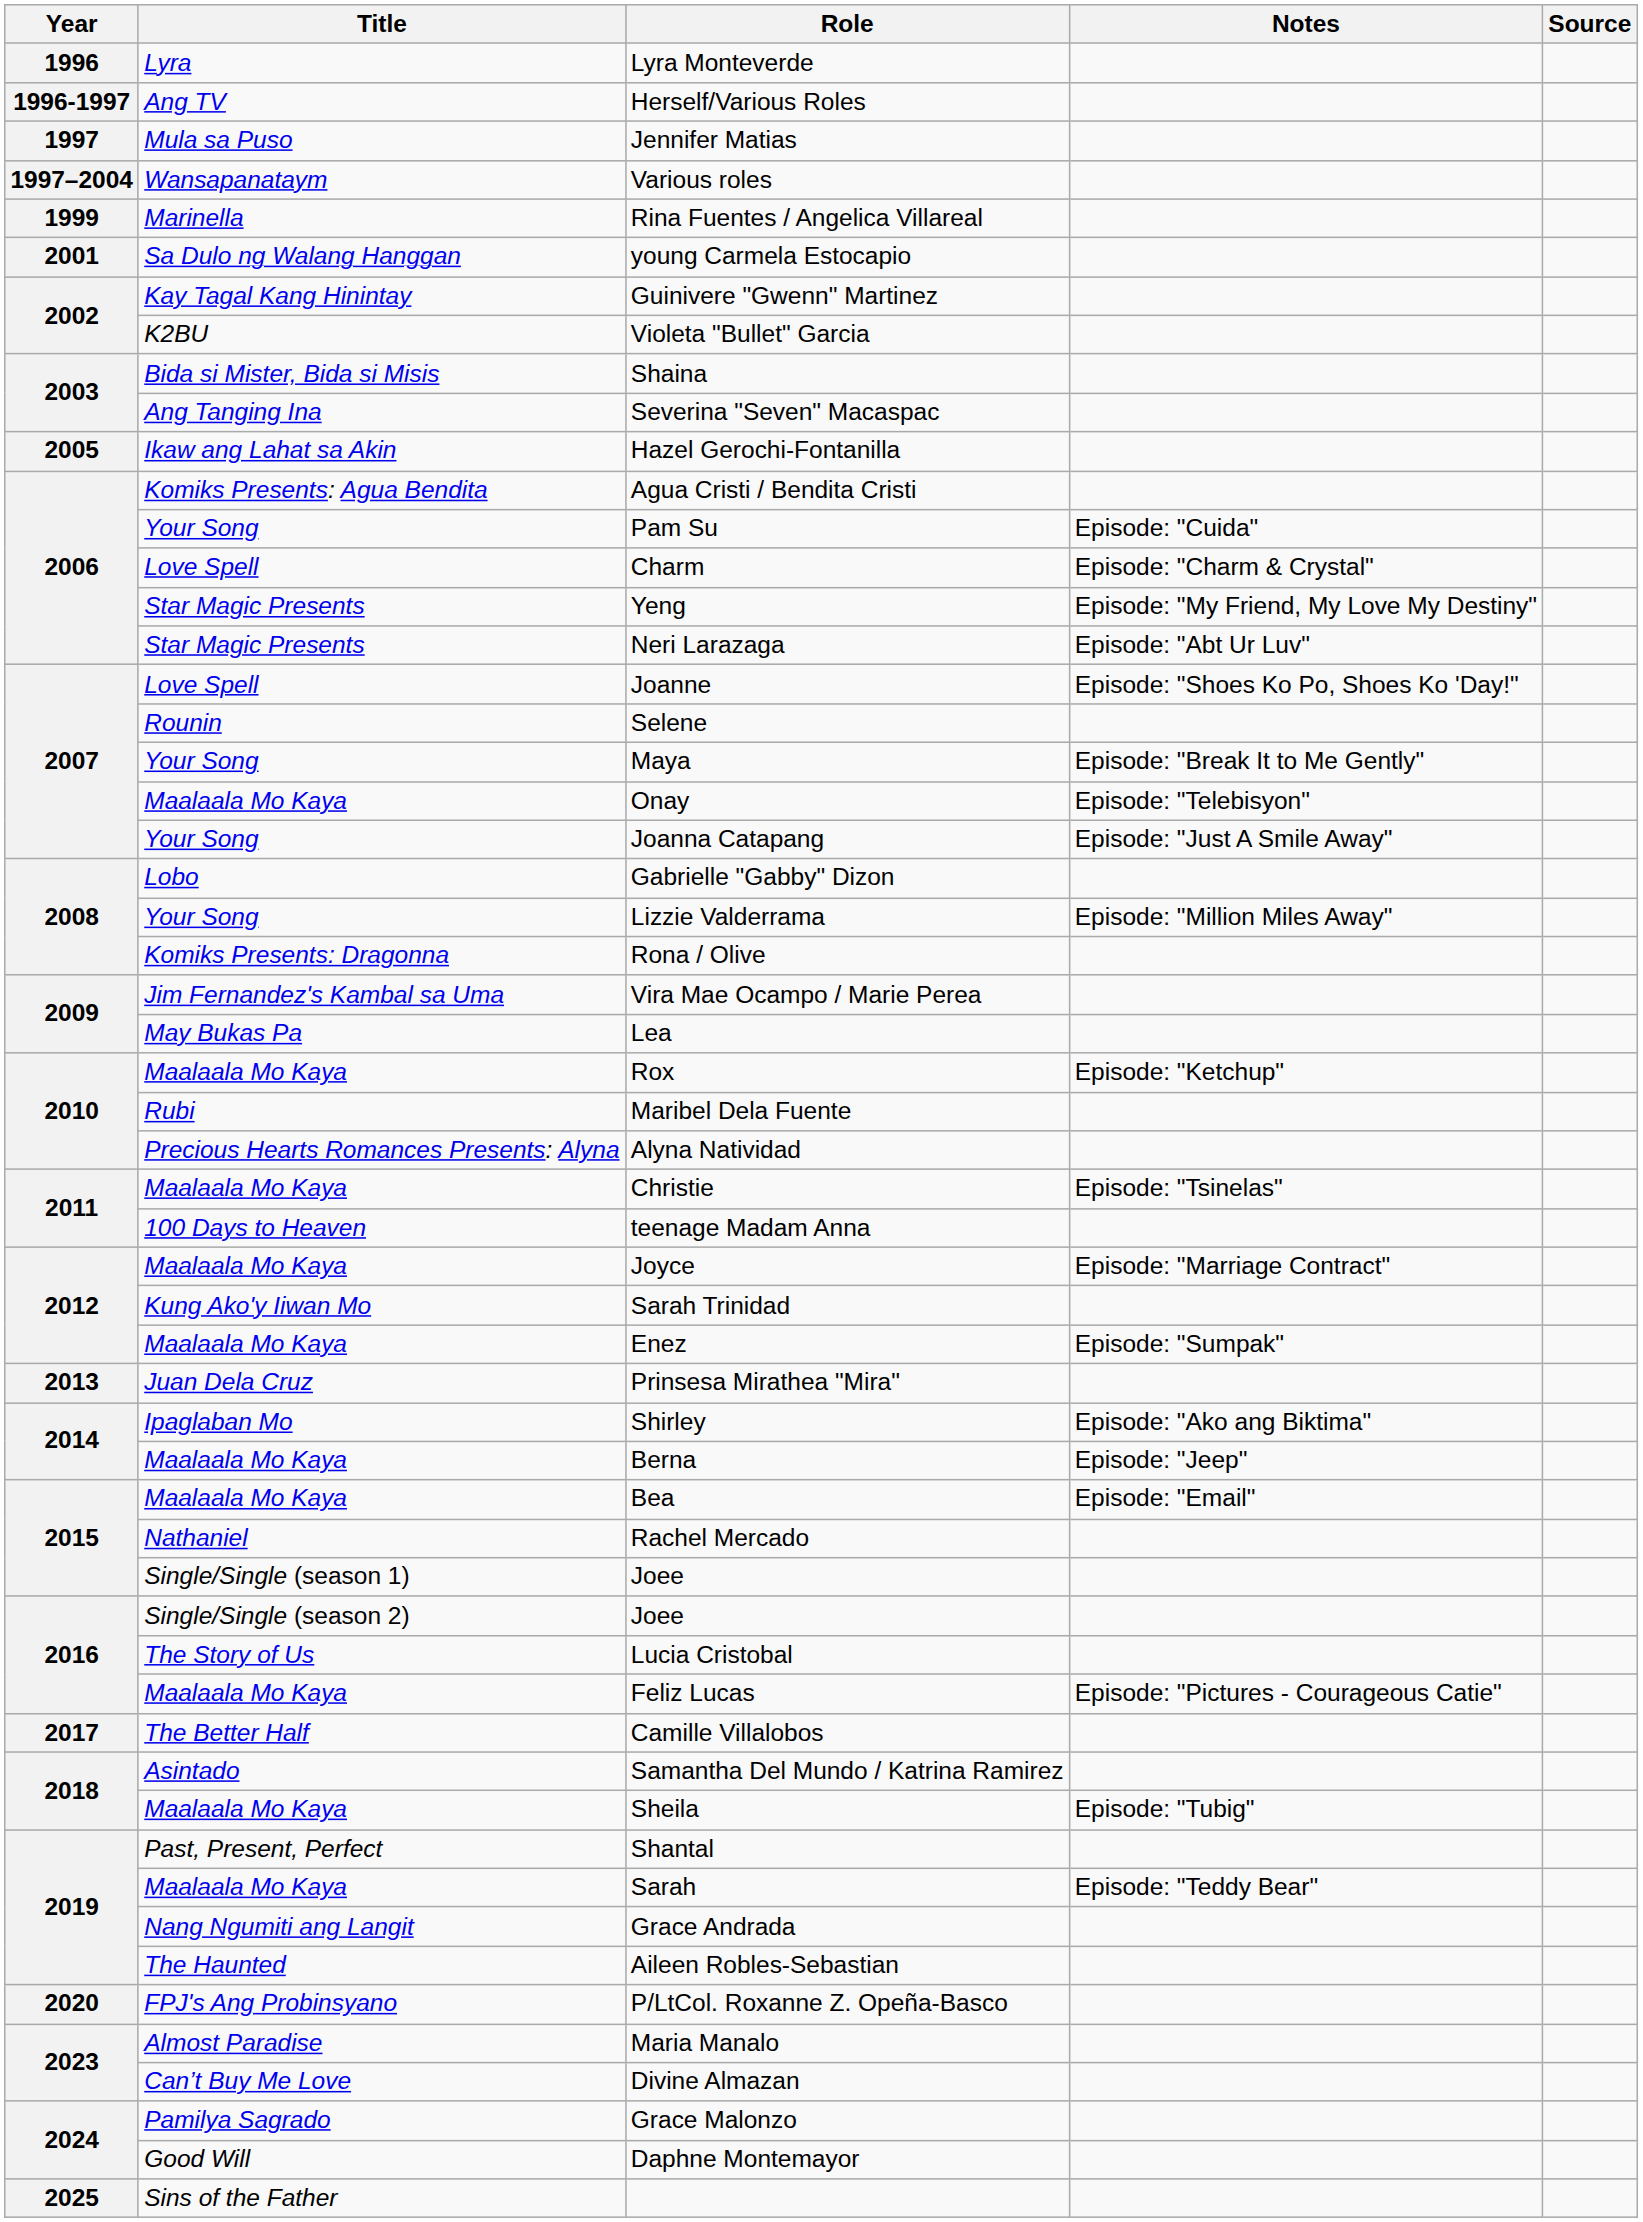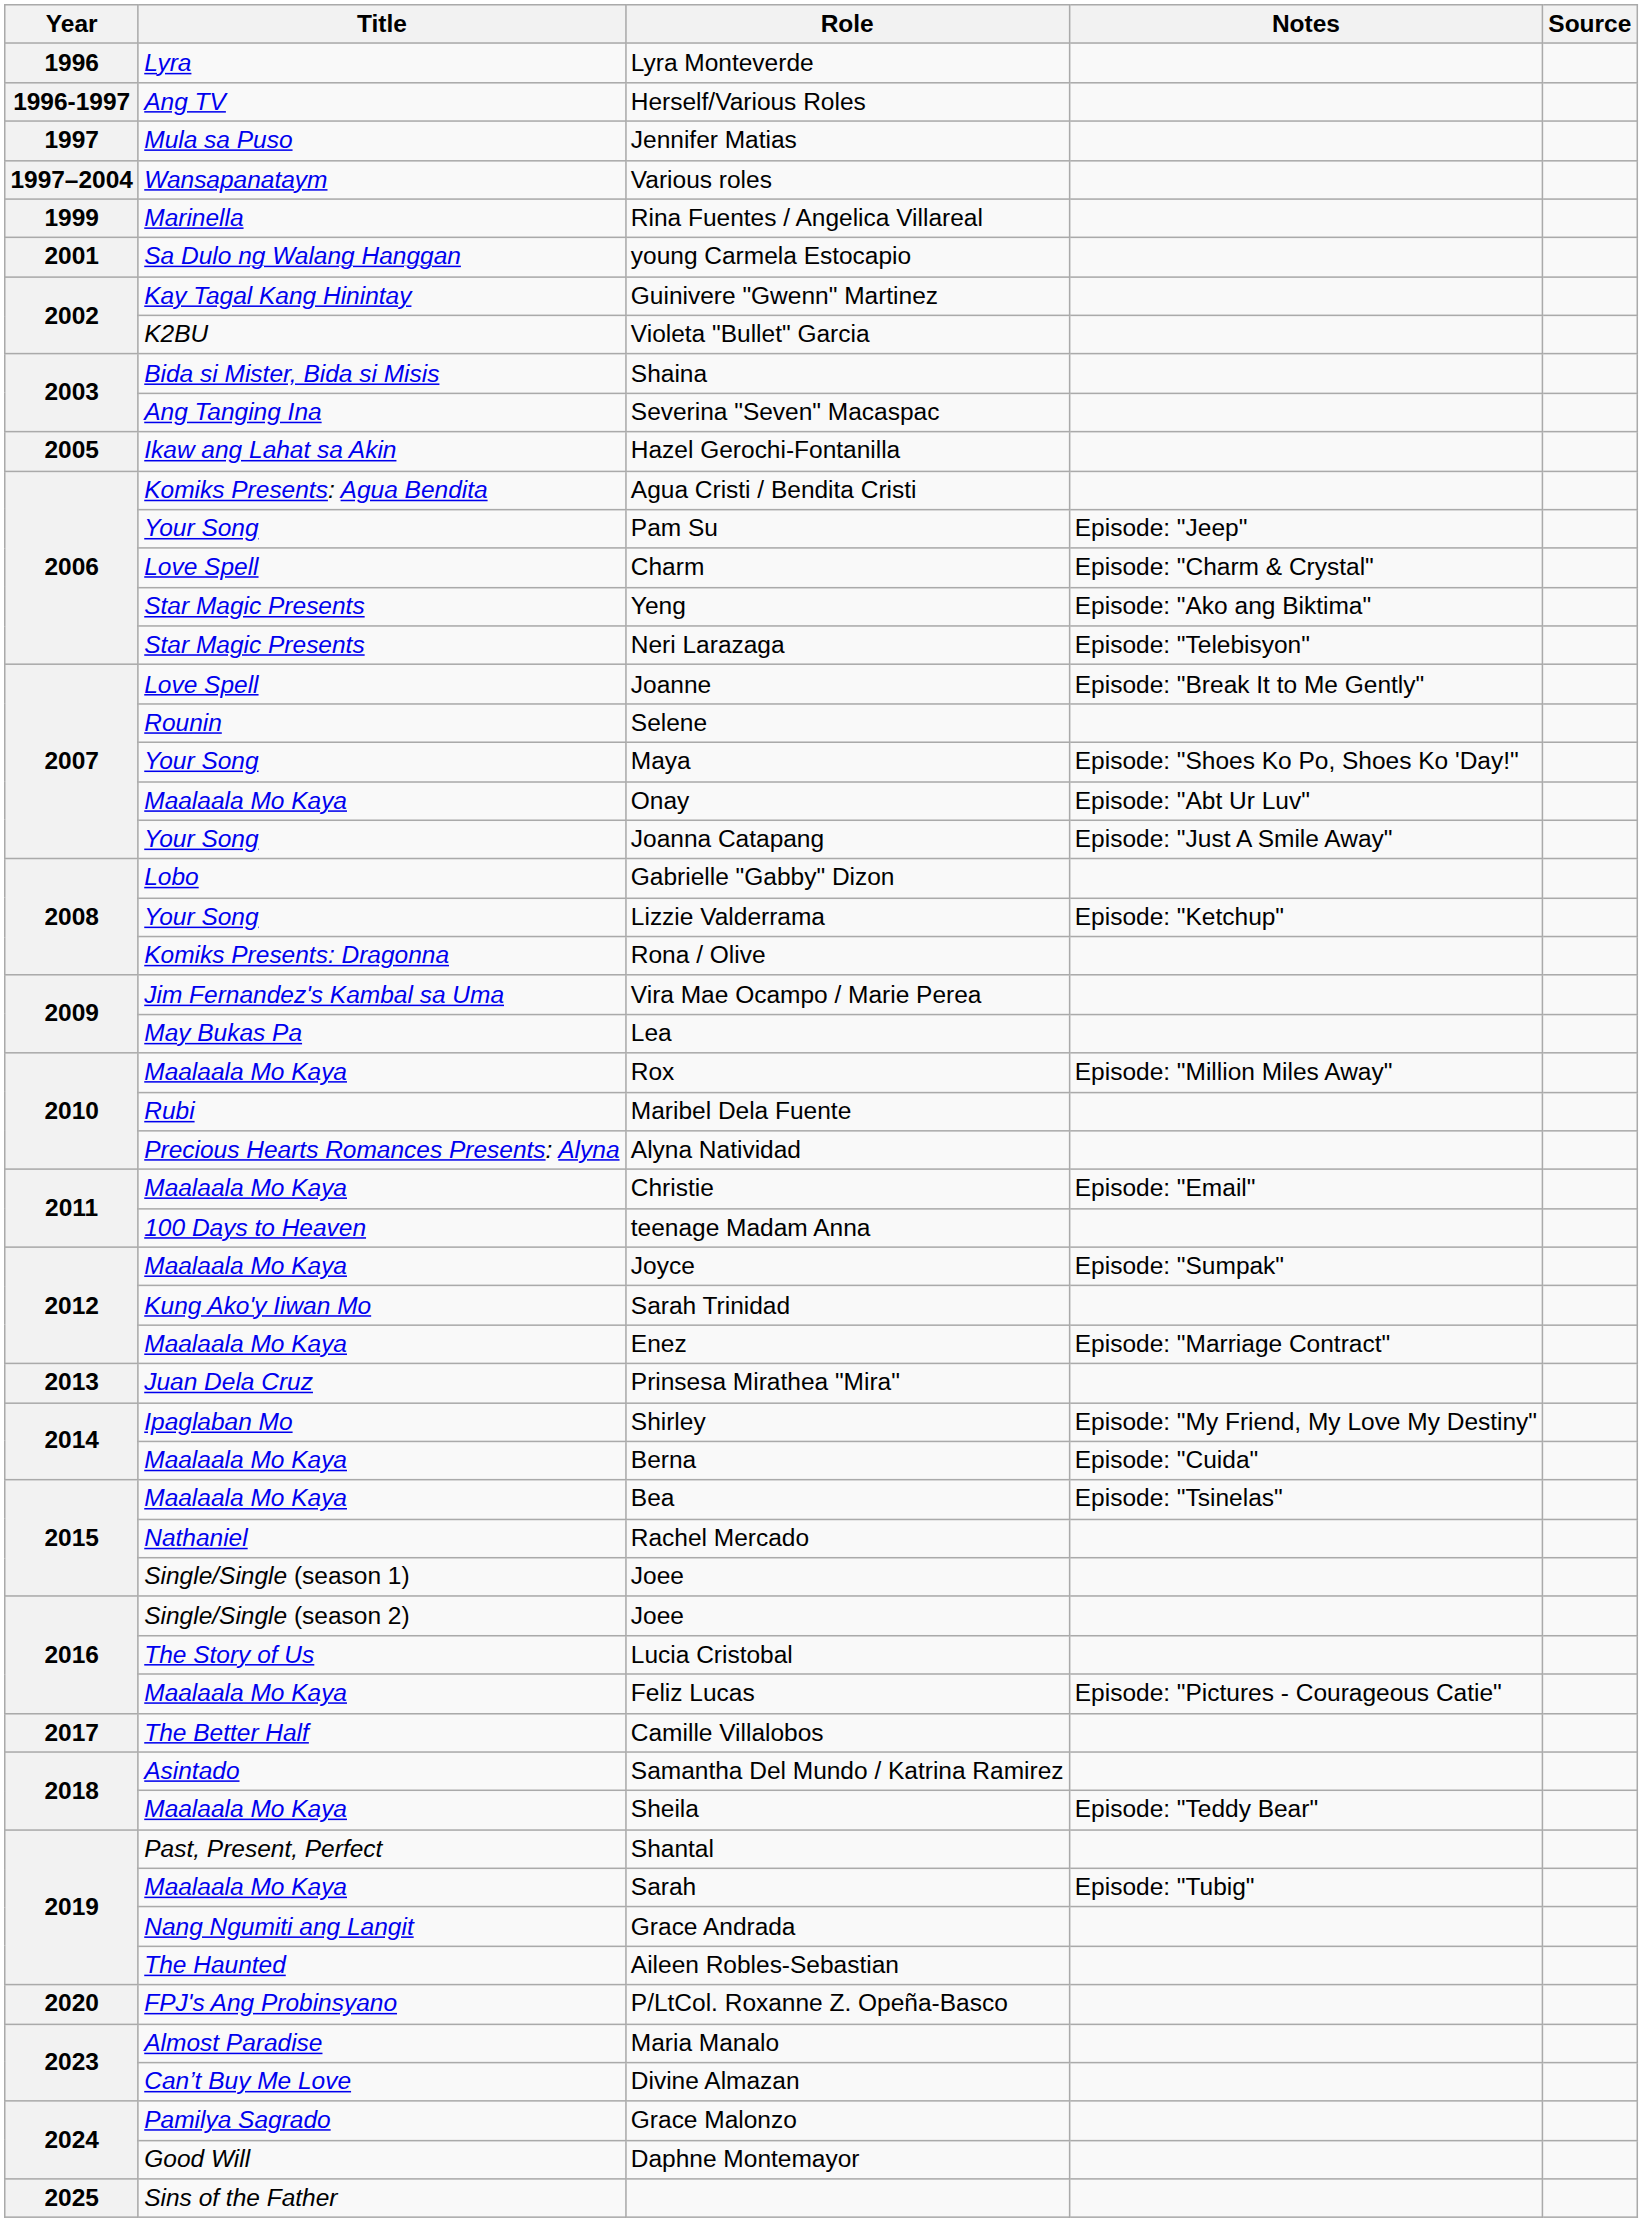 <table class="wikitable plainrowheaders sortable">
 <tr>
 <th>Year</th>
 <th>Title</th>
 <th>Role</th>
 <th>Notes</th>
 <th>Source</th>
 </tr>
 <tr>
 <th scope="row">1996</th>
 <td><em><a href='#'>Lyra</a></em></td>
 <td>Lyra Monteverde</td>
 <td></td>
 <td></td>
 </tr>
 <tr>
 <th scope="row">1996-1997</th>
 <td><em><a href='#'>Ang TV</a></em></td>
 <td>Herself/Various Roles</td>
 <td></td>
 <td></td>
 </tr>
 <tr>
 <th scope="row">1997</th>
 <td><em><a href='#'>Mula sa Puso</a></em></td>
 <td>Jennifer Matias</td>
 <td></td>
 <td></td>
 </tr>
 <tr>
 <th scope="row">1997–2004</th>
 <td><em><a href='#'>Wansapanataym</a></em></td>
 <td>Various roles</td>
 <td></td>
 <td></td>
 </tr>
 <tr>
 <th scope="row">1999</th>
 <td><em><a href='#'>Marinella</a></em></td>
 <td>Rina Fuentes / Angelica Villareal</td>
 <td></td>
 <td></td>
 </tr>
 <tr>
 <th scope="row">2001</th>
 <td><em><a href='#'>Sa Dulo ng Walang Hanggan</a></em></td>
 <td>young Carmela Estocapio</td>
 <td></td>
 <td></td>
 </tr>
 <tr>
 <th rowspan="2" scope="row">2002</th>
 <td><em><a href='#'>Kay Tagal Kang Hinintay</a></em></td>
 <td>Guinivere "Gwenn" Martinez</td>
 <td></td>
 <td></td>
 </tr>
 <tr>
 <td><em>K2BU</em></td>
 <td>Violeta "Bullet" Garcia</td>
 <td></td>
 <td></td>
 </tr>
 <tr>
 <th rowspan="2" scope="row">2003</th>
 <td><em><a href='#'>Bida si Mister, Bida si Misis</a></em></td>
 <td>Shaina</td>
 <td></td>
 <td></td>
 </tr>
 <tr>
 <td><em><a href='#'>Ang Tanging Ina</a></em></td>
 <td>Severina "Seven" Macaspac</td>
 <td></td>
 <td></td>
 </tr>
 <tr>
 <th scope="row">2005</th>
 <td><em><a href='#'>Ikaw ang Lahat sa Akin</a></em></td>
 <td>Hazel Gerochi-Fontanilla</td>
 <td></td>
 <td></td>
 </tr>
 <tr>
 <th rowspan="5" scope="row">2006</th>
 <td><em><a href='#'>Komiks Presents</a>: <a href='#'>Agua Bendita</a></em></td>
 <td>Agua Cristi / Bendita Cristi</td>
 <td></td>
 <td></td>
 </tr>
 <tr>
 <td><em><a href='#'>Your Song</a></em></td>
 <td>Pam Su</td>
-<td>Episode: "Cuida"</td>
+<td>Episode: "Jeep"</td>
 <td></td>
 </tr>
 <tr>
 <td><em><a href='#'>Love Spell</a></em></td>
 <td>Charm</td>
 <td>Episode: "Charm & Crystal"</td>
 <td></td>
 </tr>
 <tr>
 <td><em><a href='#'>Star Magic Presents</a></em></td>
 <td>Yeng</td>
-<td>Episode: "My Friend, My Love My Destiny"</td>
+<td>Episode: "Ako ang Biktima"</td>
 <td></td>
 </tr>
 <tr>
 <td><em><a href='#'>Star Magic Presents</a></em></td>
 <td>Neri Larazaga</td>
-<td>Episode: "Abt Ur Luv"</td>
+<td>Episode: "Telebisyon"</td>
 <td></td>
 </tr>
 <tr>
 <th rowspan="5" scope="row">2007</th>
 <td><em><a href='#'>Love Spell</a></em></td>
 <td>Joanne</td>
-<td>Episode: "Shoes Ko Po, Shoes Ko 'Day!"</td>
+<td>Episode: "Break It to Me Gently"</td>
 <td></td>
 </tr>
 <tr>
 <td><em><a href='#'>Rounin</a></em></td>
 <td>Selene</td>
 <td></td>
 <td></td>
 </tr>
 <tr>
 <td><em><a href='#'>Your Song</a></em></td>
 <td>Maya</td>
-<td>Episode: "Break It to Me Gently"</td>
+<td>Episode: "Shoes Ko Po, Shoes Ko 'Day!"</td>
 <td></td>
 </tr>
 <tr>
 <td><em><a href='#'>Maalaala Mo Kaya</a></em></td>
 <td>Onay</td>
-<td>Episode: "Telebisyon"</td>
+<td>Episode: "Abt Ur Luv"</td>
 <td></td>
 </tr>
 <tr>
 <td><em><a href='#'>Your Song</a></em></td>
 <td>Joanna Catapang</td>
 <td>Episode: "Just A Smile Away"</td>
 <td></td>
 </tr>
 <tr>
 <th rowspan="3" scope="row">2008</th>
 <td><em><a href='#'>Lobo</a></em></td>
 <td>Gabrielle "Gabby" Dizon</td>
 <td></td>
 <td></td>
 </tr>
 <tr>
 <td><em><a href='#'>Your Song</a></em></td>
 <td>Lizzie Valderrama</td>
-<td>Episode: "Million Miles Away"</td>
+<td>Episode: "Ketchup"</td>
 <td></td>
 </tr>
 <tr>
 <td><em><a href='#'>Komiks Presents: Dragonna</a></em></td>
 <td>Rona / Olive</td>
 <td></td>
 <td></td>
 </tr>
 <tr>
 <th rowspan="2" scope="row">2009</th>
 <td><em><a href='#'>Jim Fernandez's Kambal sa Uma</a></em></td>
 <td>Vira Mae Ocampo / Marie Perea</td>
 <td></td>
 <td></td>
 </tr>
 <tr>
 <td><em><a href='#'>May Bukas Pa</a></em></td>
 <td>Lea</td>
 <td></td>
 <td></td>
 </tr>
 <tr>
 <th rowspan="3" scope="row">2010</th>
 <td><em><a href='#'>Maalaala Mo Kaya</a></em></td>
 <td>Rox</td>
-<td>Episode: "Ketchup"</td>
+<td>Episode: "Million Miles Away"</td>
 <td></td>
 </tr>
 <tr>
 <td><em><a href='#'>Rubi</a></em></td>
 <td>Maribel Dela Fuente</td>
 <td></td>
 <td></td>
 </tr>
 <tr>
 <td><em><a href='#'>Precious Hearts Romances Presents</a>: <a href='#'>Alyna</a></em></td>
 <td>Alyna Natividad</td>
 <td></td>
 <td></td>
 </tr>
 <tr>
 <th rowspan="2" scope="row">2011</th>
 <td><em><a href='#'>Maalaala Mo Kaya</a></em></td>
 <td>Christie</td>
-<td>Episode: "Tsinelas"</td>
+<td>Episode: "Email"</td>
 <td></td>
 </tr>
 <tr>
 <td><em><a href='#'>100 Days to Heaven</a></em></td>
 <td>teenage Madam Anna</td>
 <td></td>
 <td></td>
 </tr>
 <tr>
 <th rowspan="3" scope="row">2012</th>
 <td><em><a href='#'>Maalaala Mo Kaya</a></em></td>
 <td>Joyce</td>
-<td>Episode: "Marriage Contract"</td>
+<td>Episode: "Sumpak"</td>
 <td></td>
 </tr>
 <tr>
 <td><em><a href='#'>Kung Ako'y Iiwan Mo</a></em></td>
 <td>Sarah Trinidad</td>
 <td></td>
 <td></td>
 </tr>
 <tr>
 <td><em><a href='#'>Maalaala Mo Kaya</a></em></td>
 <td>Enez</td>
-<td>Episode: "Sumpak"</td>
+<td>Episode: "Marriage Contract"</td>
 <td></td>
 </tr>
 <tr>
 <th scope="row">2013</th>
 <td><em><a href='#'>Juan Dela Cruz</a></em></td>
 <td>Prinsesa Mirathea "Mira"</td>
 <td></td>
 <td></td>
 </tr>
 <tr>
 <th rowspan="2" scope="row">2014</th>
 <td><em><a href='#'>Ipaglaban Mo</a></em></td>
 <td>Shirley</td>
-<td>Episode: "Ako ang Biktima"</td>
+<td>Episode: "My Friend, My Love My Destiny"</td>
 <td></td>
 </tr>
 <tr>
 <td><em><a href='#'>Maalaala Mo Kaya</a></em></td>
 <td>Berna</td>
-<td>Episode: "Jeep"</td>
+<td>Episode: "Cuida"</td>
 <td></td>
 </tr>
 <tr>
 <th rowspan="3" scope="row">2015</th>
 <td><em><a href='#'>Maalaala Mo Kaya</a></em></td>
 <td>Bea</td>
-<td>Episode: "Email"</td>
+<td>Episode: "Tsinelas"</td>
 <td></td>
 </tr>
 <tr>
 <td><em><a href='#'>Nathaniel</a></em></td>
 <td>Rachel Mercado</td>
 <td></td>
 <td></td>
 </tr>
 <tr>
 <td><em>Single/Single</em> (season 1)</td>
 <td>Joee</td>
 <td></td>
 <td></td>
 </tr>
 <tr>
 <th rowspan="3" scope="row">2016</th>
 <td><em>Single/Single</em> (season 2)</td>
 <td>Joee</td>
 <td></td>
 <td></td>
 </tr>
 <tr>
 <td><em><a href='#'>The Story of Us</a></em></td>
 <td>Lucia Cristobal</td>
 <td></td>
 <td></td>
 </tr>
 <tr>
 <td><em><a href='#'>Maalaala Mo Kaya</a></em></td>
 <td>Feliz Lucas</td>
 <td>Episode: "Pictures - Courageous Catie"</td>
 <td></td>
 </tr>
 <tr>
 <th scope="row">2017</th>
 <td><em><a href='#'>The Better Half</a></em></td>
 <td>Camille Villalobos</td>
 <td></td>
 <td></td>
 </tr>
 <tr>
 <th rowspan="2" scope="row">2018</th>
 <td><em><a href='#'>Asintado</a></em></td>
 <td>Samantha Del Mundo / Katrina Ramirez</td>
 <td></td>
 <td></td>
 </tr>
 <tr>
 <td><em><a href='#'>Maalaala Mo Kaya</a></em></td>
 <td>Sheila</td>
-<td>Episode: "Tubig"</td>
+<td>Episode: "Teddy Bear"</td>
 <td></td>
 </tr>
 <tr>
 <th rowspan="4" scope="row">2019</th>
 <td><em>Past, Present, Perfect</em></td>
 <td>Shantal</td>
 <td></td>
 <td></td>
 </tr>
 <tr>
 <td><em><a href='#'>Maalaala Mo Kaya</a></em></td>
 <td>Sarah</td>
-<td>Episode: "Teddy Bear"</td>
+<td>Episode: "Tubig"</td>
 <td></td>
 </tr>
 <tr>
 <td><em><a href='#'>Nang Ngumiti ang Langit</a></em></td>
 <td>Grace Andrada</td>
 <td></td>
 <td></td>
 </tr>
 <tr>
 <td><em><a href='#'>The Haunted</a></em></td>
 <td>Aileen Robles-Sebastian</td>
 <td></td>
 <td></td>
 </tr>
 <tr>
 <th scope="row">2020</th>
 <td><em><a href='#'>FPJ's Ang Probinsyano</a></em></td>
 <td>P/LtCol. Roxanne Z. Opeña-Basco</td>
 <td></td>
 <td></td>
 </tr>
 <tr>
 <th rowspan="2" scope="row">2023</th>
 <td><em><a href='#'>Almost Paradise</a></em></td>
 <td>Maria Manalo</td>
 <td></td>
 <td></td>
 </tr>
 <tr>
 <td><em><a href='#'>Can’t Buy Me Love</a></em></td>
 <td>Divine Almazan</td>
 <td></td>
 <td></td>
 </tr>
 <tr>
 <th rowspan="2" scope="row">2024</th>
 <td><em><a href='#'>Pamilya Sagrado</a></em></td>
 <td>Grace Malonzo</td>
 <td></td>
 <td></td>
 </tr>
 <tr>
 <td><em>Good Will</em></td>
 <td>Daphne Montemayor</td>
 <td></td>
 <td></td>
 </tr>
 <tr>
 <th scope="row">2025</th>
 <td><em>Sins of the Father</em></td>
 <td></td>
 <td></td>
 <td></td>
 </tr>
 </table>
